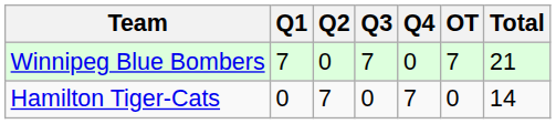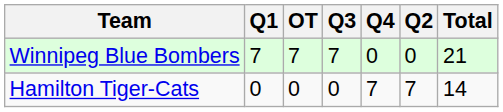 <table class="wikitable">
 <tr>
 <th>Team</th>
 <th>Q1</th>
-<th>Q2</th>
+<th>OT</th>
 <th>Q3</th>
 <th>Q4</th>
-<th>OT</th>
+<th>Q2</th>
 <th>Total</th>
 </tr>
 <tr style="background-color:#ddffdd">
 <td><a href='#'>Winnipeg Blue Bombers</a></td>
 <td>7</td>
-<td>0</td>
+<td>7</td>
 <td>7</td>
 <td>0</td>
-<td>7</td>
+<td>0</td>
 <td>21</td>
 </tr>
 <tr>
 <td><a href='#'>Hamilton Tiger-Cats</a></td>
 <td>0</td>
-<td>7</td>
+<td>0</td>
 <td>0</td>
 <td>7</td>
-<td>0</td>
+<td>7</td>
 <td>14</td>
 </tr>
 </table>
